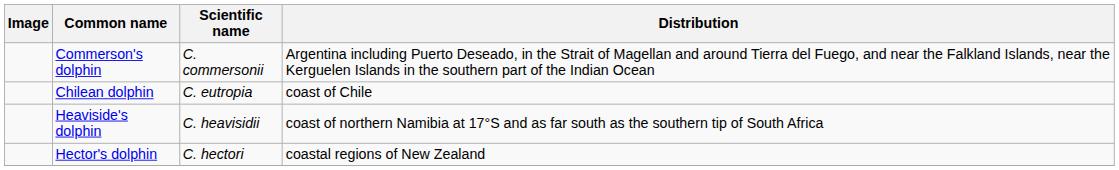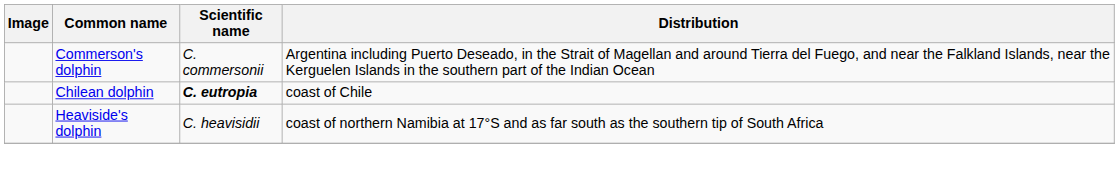 <table class="wikitable">
 <tr>
 <th>Image</th>
 <th>Common name</th>
 <th>Scientific name</th>
 <th>Distribution</th>
 </tr>
 <tr>
 <td></td>
 <td><a href='#'>Commerson's dolphin</a></td>
 <td><em>C. commersonii</em></td>
 <td>Argentina including Puerto Deseado, in the Strait of Magellan and around Tierra del Fuego, and near the Falkland Islands, near the Kerguelen Islands in the southern part of the Indian Ocean</td>
 </tr>
 <tr>
 <td></td>
 <td><a href='#'>Chilean dolphin</a></td>
-<td><em>C. eutropia</em></td>
+<td><strong><em>C. eutropia</em></strong></td>
 <td>coast of Chile</td>
 </tr>
 <tr>
 <td></td>
 <td><a href='#'>Heaviside's dolphin</a></td>
 <td><em>C. heavisidii</em></td>
 <td>coast of northern Namibia at 17°S and as far south as the southern tip of South Africa</td>
 </tr>
 <tr>
-<td></td>
-<td><a href='#'>Hector's dolphin</a></td>
-<td><em>C. hectori</em></td>
-<td>coastal regions of New Zealand</td>
-</tr>
-<tr>
 </tr>
 </table>
